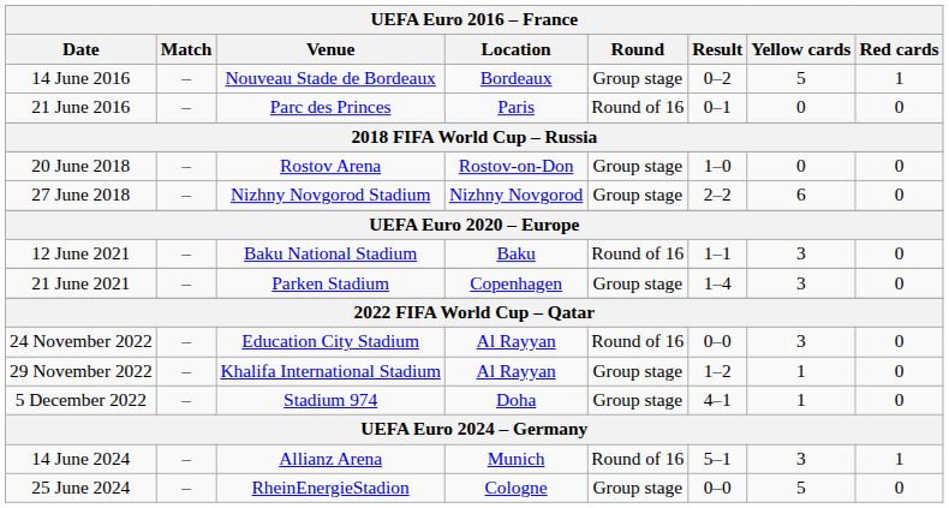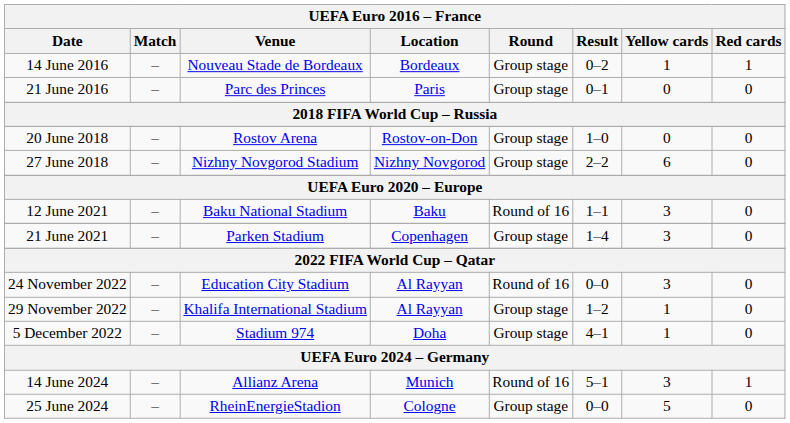 <table class="wikitable" style="text-align:center" font-size:small;">
 <tr>
 <th colspan="8">UEFA Euro 2016 – France</th>
 </tr>
 <tr>
 <th>Date</th>
 <th>Match</th>
 <th>Venue</th>
 <th>Location</th>
 <th>Round</th>
 <th>Result</th>
 <th>Yellow cards</th>
 <th>Red cards</th>
 </tr>
 <tr>
 <td>14 June 2016</td>
 <td> – </td>
 <td><a href='#'>Nouveau Stade de Bordeaux</a></td>
 <td><a href='#'>Bordeaux</a></td>
 <td>Group stage</td>
 <td>0–2</td>
-<td>5</td>
+<td>1</td>
 <td>1</td>
 </tr>
 <tr>
 <td>21 June 2016</td>
 <td> – </td>
 <td><a href='#'>Parc des Princes</a></td>
 <td><a href='#'>Paris</a></td>
-<td>Round of 16</td>
+<td>Group stage</td>
 <td>0–1</td>
 <td>0</td>
 <td>0</td>
 </tr>
 <tr>
 </tr>
 <tr>
 <th colspan="8">2018 FIFA World Cup – Russia</th>
 </tr>
 <tr>
 </tr>
 <tr>
 <td>20 June 2018</td>
 <td> – </td>
 <td><a href='#'>Rostov Arena</a></td>
 <td><a href='#'>Rostov-on-Don</a></td>
 <td>Group stage</td>
 <td>1–0</td>
 <td>0</td>
 <td>0</td>
 </tr>
 <tr>
 <td>27 June 2018</td>
 <td> – </td>
 <td><a href='#'>Nizhny Novgorod Stadium</a></td>
 <td><a href='#'>Nizhny Novgorod</a></td>
 <td>Group stage</td>
 <td>2–2</td>
 <td>6</td>
 <td>0</td>
 </tr>
 <tr>
 </tr>
 <tr>
 <th colspan="8">UEFA Euro 2020 – Europe</th>
 </tr>
 <tr>
 <td>12 June 2021</td>
 <td> – </td>
 <td><a href='#'>Baku National Stadium</a></td>
 <td><a href='#'>Baku</a></td>
 <td>Round of 16</td>
 <td>1–1</td>
 <td>3</td>
 <td>0</td>
 </tr>
 <tr>
 </tr>
 <tr>
 <td>21 June 2021</td>
 <td> – </td>
 <td><a href='#'>Parken Stadium</a></td>
 <td><a href='#'>Copenhagen</a></td>
 <td>Group stage</td>
 <td>1–4</td>
 <td>3</td>
 <td>0</td>
 </tr>
 <tr>
 </tr>
 <tr>
 <th colspan="8">2022 FIFA World Cup – Qatar</th>
 </tr>
 <tr>
 <td>24 November 2022</td>
 <td> – </td>
 <td><a href='#'>Education City Stadium</a></td>
 <td><a href='#'>Al Rayyan</a></td>
 <td>Round of 16</td>
 <td>0–0</td>
 <td>3</td>
 <td>0</td>
 </tr>
 <tr>
 <td>29 November 2022</td>
 <td> – </td>
 <td><a href='#'>Khalifa International Stadium</a></td>
 <td><a href='#'>Al Rayyan</a></td>
 <td>Group stage</td>
 <td>1–2</td>
 <td>1</td>
 <td>0</td>
 </tr>
 <tr>
 <td>5 December 2022</td>
 <td> – </td>
 <td><a href='#'>Stadium 974</a></td>
 <td><a href='#'>Doha</a></td>
 <td>Group stage</td>
 <td>4–1</td>
 <td>1</td>
 <td>0</td>
 </tr>
 <tr>
 <th colspan="8">UEFA Euro 2024 – Germany</th>
 </tr>
 <tr>
 <td>14 June 2024</td>
 <td> – </td>
 <td><a href='#'>Allianz Arena</a></td>
 <td><a href='#'>Munich</a></td>
 <td>Round of 16</td>
 <td>5–1</td>
 <td>3</td>
 <td>1</td>
 </tr>
 <tr>
 <td>25 June 2024</td>
 <td> – </td>
 <td><a href='#'>RheinEnergieStadion</a></td>
 <td><a href='#'>Cologne</a></td>
 <td>Group stage</td>
 <td>0–0</td>
 <td>5</td>
 <td>0</td>
 </tr>
 </table>
